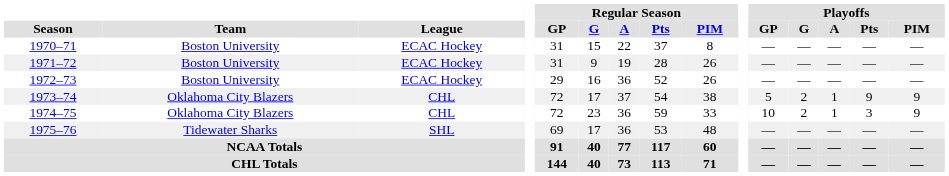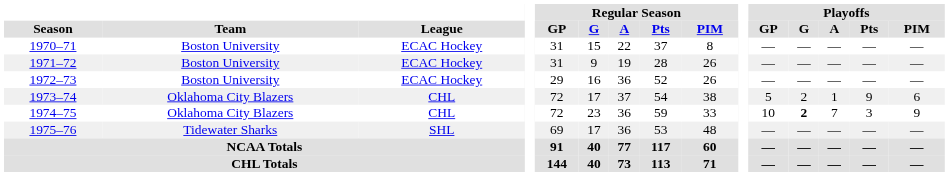 <table border="0" cellpadding="1" cellspacing="0" style="text-align:center; width:70em">
 <tr bgcolor="#e0e0e0">
 <th colspan="3"  bgcolor="#ffffff"> </th>
 <th rowspan="99" bgcolor="#ffffff"> </th>
 <th colspan="5">Regular Season</th>
 <th rowspan="99" bgcolor="#ffffff"> </th>
 <th colspan="5">Playoffs</th>
 </tr>
 <tr bgcolor="#e0e0e0">
 <th>Season</th>
 <th>Team</th>
 <th>League</th>
 <th>GP</th>
 <th><a href='#'>G</a></th>
 <th><a href='#'>A</a></th>
 <th><a href='#'>Pts</a></th>
 <th><a href='#'>PIM</a></th>
 <th>GP</th>
 <th>G</th>
 <th>A</th>
 <th>Pts</th>
 <th>PIM</th>
 </tr>
 <tr>
 <td><a href='#'>1970–71</a></td>
 <td><a href='#'>Boston University</a></td>
 <td><a href='#'>ECAC Hockey</a></td>
 <td>31</td>
 <td>15</td>
 <td>22</td>
 <td>37</td>
 <td>8</td>
 <td>—</td>
 <td>—</td>
 <td>—</td>
 <td>—</td>
 <td>—</td>
 </tr>
 <tr bgcolor=f0f0f0>
 <td><a href='#'>1971–72</a></td>
 <td><a href='#'>Boston University</a></td>
 <td><a href='#'>ECAC Hockey</a></td>
 <td>31</td>
 <td>9</td>
 <td>19</td>
 <td>28</td>
 <td>26</td>
 <td>—</td>
 <td>—</td>
 <td>—</td>
 <td>—</td>
 <td>—</td>
 </tr>
 <tr>
 <td><a href='#'>1972–73</a></td>
 <td><a href='#'>Boston University</a></td>
 <td><a href='#'>ECAC Hockey</a></td>
 <td>29</td>
 <td>16</td>
 <td>36</td>
 <td>52</td>
 <td>26</td>
 <td>—</td>
 <td>—</td>
 <td>—</td>
 <td>—</td>
 <td>—</td>
 </tr>
 <tr bgcolor=f0f0f0>
 <td><a href='#'>1973–74</a></td>
 <td><a href='#'>Oklahoma City Blazers</a></td>
 <td><a href='#'>CHL</a></td>
 <td>72</td>
 <td>17</td>
 <td>37</td>
 <td>54</td>
 <td>38</td>
 <td>5</td>
 <td>2</td>
 <td>1</td>
 <td>9</td>
-<td>9</td>
+<td>6</td>
 </tr>
 <tr>
 <td><a href='#'>1974–75</a></td>
 <td><a href='#'>Oklahoma City Blazers</a></td>
 <td><a href='#'>CHL</a></td>
 <td>72</td>
 <td>23</td>
 <td>36</td>
 <td>59</td>
 <td>33</td>
 <td>10</td>
-<td>2</td>
-<td>1</td>
+<td><strong>2</strong></td>
+<td>7</td>
 <td>3</td>
 <td>9</td>
 </tr>
 <tr bgcolor=f0f0f0>
 <td><a href='#'>1975–76</a></td>
 <td><a href='#'>Tidewater Sharks</a></td>
 <td><a href='#'>SHL</a></td>
 <td>69</td>
 <td>17</td>
 <td>36</td>
 <td>53</td>
 <td>48</td>
 <td>—</td>
 <td>—</td>
 <td>—</td>
 <td>—</td>
 <td>—</td>
 </tr>
 <tr bgcolor="#e0e0e0">
 <th colspan="3">NCAA Totals</th>
 <th>91</th>
 <th>40</th>
 <th>77</th>
 <th>117</th>
 <th>60</th>
 <th>—</th>
 <th>—</th>
 <th>—</th>
 <th>—</th>
 <th>—</th>
 </tr>
 <tr bgcolor="#e0e0e0">
 <th colspan="3">CHL Totals</th>
 <th>144</th>
 <th>40</th>
 <th>73</th>
 <th>113</th>
 <th>71</th>
 <th>—</th>
 <th>—</th>
 <th>—</th>
 <th>—</th>
 <th>—</th>
 </tr>
 </table>
